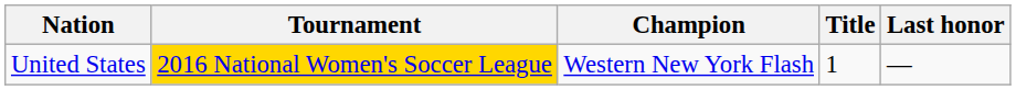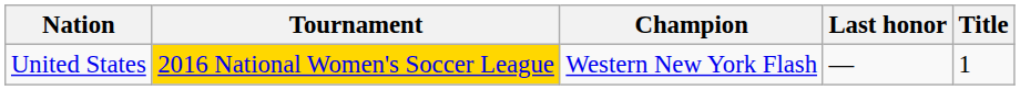 <table class="wikitable sortable">
 <tr>
 <th>Nation</th>
 <th>Tournament</th>
 <th>Champion</th>
+<th>Last honor</th>
 <th data-sort-type="number">Title</th>
-<th>Last honor</th>
 </tr>
 <tr>
 <td> <a href='#'>United States</a></td>
 <td style="background: gold;"><a href='#'>2016 National Women's Soccer League</a></td>
 <td><a href='#'>Western New York Flash</a></td>
+<td>—</td>
 <td>1</td>
-<td>—</td>
 </tr>
 </table>
